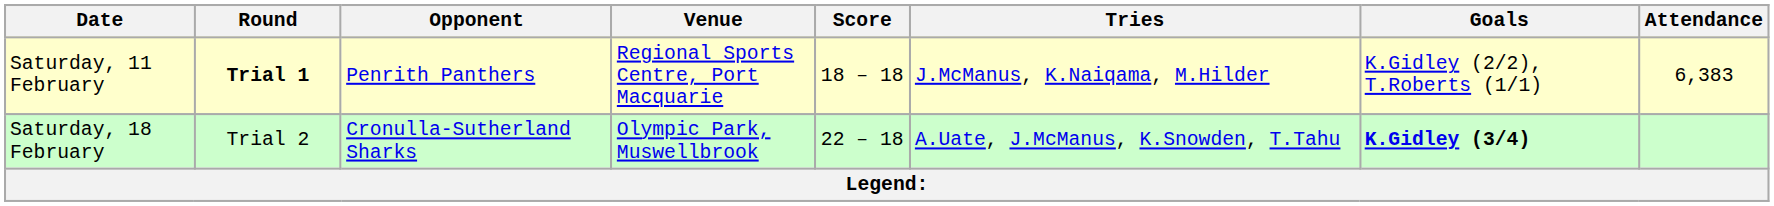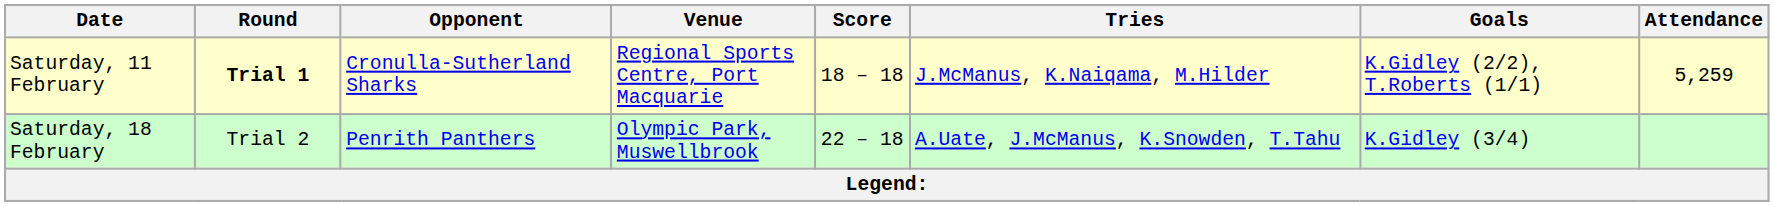 <table class="wikitable" style="font-size:75%;">
 <tr>
 <th style="width:110px;">Date</th>
 <th style="width:90px;">Round</th>
 <th style="width:170px;">Opponent</th>
 <th style="width:110px;">Venue</th>
 <th style="width:50px;">Score</th>
 <th style="width:310px;">Tries</th>
 <th style="width:180px;">Goals</th>
 <th style="width:60px;">Attendance</th>
 </tr>
 <tr style="background:#ffc;">
 <td>Saturday, 11 February</td>
 <td style="text-align:center;"><strong>Trial 1</strong></td>
-<td> <a href='#'>Penrith Panthers</a></td>
+<td> <a href='#'>Cronulla-Sutherland Sharks</a></td>
 <td><a href='#'>Regional Sports Centre, Port Macquarie</a></td>
 <td style="text-align:center;">18 – 18</td>
 <td><a href='#'>J.McManus</a>, <a href='#'>K.Naiqama</a>, <a href='#'>M.Hilder</a></td>
 <td><a href='#'>K.Gidley</a> (2/2), <a href='#'>T.Roberts</a> (1/1)</td>
-<td style="text-align:center;">6,383</td>
+<td style="text-align:center;">5,259</td>
 </tr>
 <tr style="background:#cfc;">
 <td>Saturday, 18 February</td>
 <td style="text-align:center;">Trial 2</td>
-<td> <a href='#'>Cronulla-Sutherland Sharks</a></td>
+<td> <a href='#'>Penrith Panthers</a></td>
 <td><a href='#'>Olympic Park, Muswellbrook</a></td>
 <td style="text-align:center;">22 – 18</td>
 <td><a href='#'>A.Uate</a>, <a href='#'>J.McManus</a>, <a href='#'>K.Snowden</a>, <a href='#'>T.Tahu</a></td>
-<td><strong><a href='#'>K.Gidley</a> (3/4)</strong></td>
+<td><a href='#'>K.Gidley</a> (3/4)</td>
 <td style="text-align:center;"></td>
 </tr>
 <tr>
 <th colspan="11"><strong>Legend</strong>:   </th>
 </tr>
 </table>
